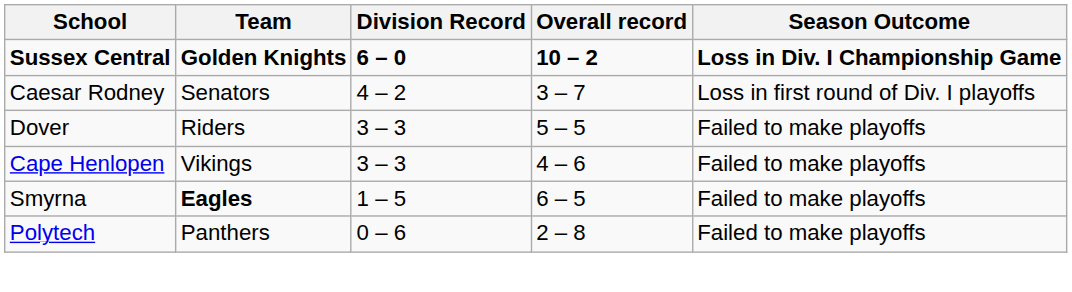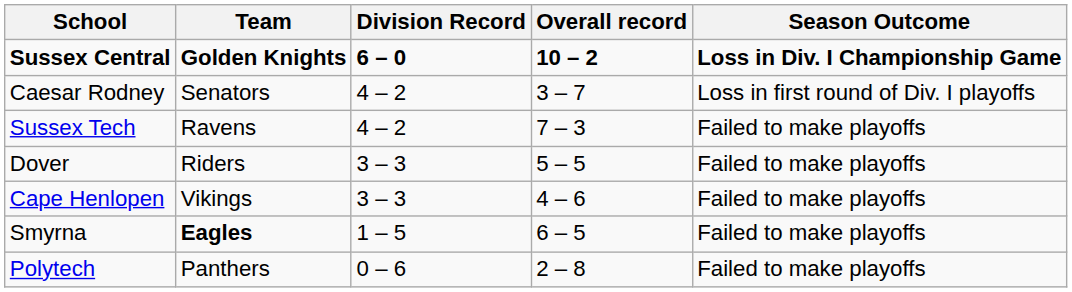 <table class="wikitable mw-collapsible mw-collapsed">
 <tr>
 <th>School</th>
 <th>Team</th>
 <th>Division Record</th>
 <th>Overall record</th>
 <th>Season Outcome</th>
 </tr>
 <tr>
 <td><strong>Sussex Central</strong></td>
 <td><strong>Golden Knights</strong></td>
 <td><strong>6 – 0</strong></td>
 <td><strong>10 – 2</strong></td>
 <td><strong>Loss in Div. I Championship Game</strong></td>
 </tr>
 <tr>
 <td>Caesar Rodney</td>
 <td>Senators</td>
 <td>4 – 2</td>
 <td>3 – 7</td>
 <td>Loss in first round of Div. I playoffs</td>
+</tr>
+<tr>
+<td><a href='#'>Sussex Tech</a></td>
+<td>Ravens</td>
+<td>4 – 2</td>
+<td>7 – 3</td>
+<td>Failed to make playoffs</td>
 </tr>
 <tr>
 <td>Dover</td>
 <td>Riders</td>
 <td>3 – 3</td>
 <td>5 – 5</td>
 <td>Failed to make playoffs</td>
 </tr>
 <tr>
 <td><a href='#'>Cape Henlopen</a></td>
 <td>Vikings</td>
 <td>3 – 3</td>
 <td>4 – 6</td>
 <td>Failed to make playoffs</td>
 </tr>
 <tr>
 <td>Smyrna</td>
 <td><strong>Eagles</strong></td>
 <td>1 – 5</td>
 <td>6 – 5</td>
 <td>Failed to make playoffs</td>
 </tr>
 <tr>
 <td><a href='#'>Polytech</a></td>
 <td>Panthers</td>
 <td>0 – 6</td>
 <td>2 – 8</td>
 <td>Failed to make playoffs</td>
 </tr>
 </table>
